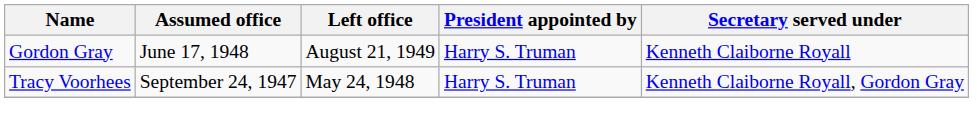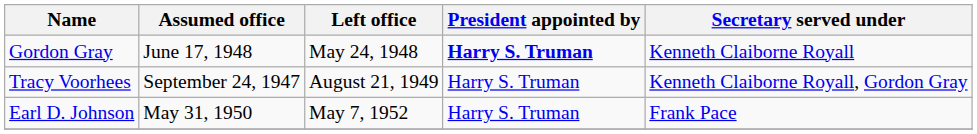 <table class="wikitable">
 <tr>
 <th>Name</th>
 <th>Assumed office</th>
 <th>Left office</th>
 <th><a href='#'>President</a> appointed by</th>
 <th><a href='#'>Secretary</a> served under</th>
 </tr>
 <tr>
 <td><a href='#'>Gordon Gray</a></td>
 <td>June 17, 1948</td>
-<td>August 21, 1949</td>
-<td><a href='#'>Harry S. Truman</a></td>
+<td>May 24, 1948</td>
+<td><strong><a href='#'>Harry S. Truman</a></strong></td>
 <td><a href='#'>Kenneth Claiborne Royall</a></td>
 </tr>
 <tr>
 <td><a href='#'>Tracy Voorhees</a></td>
 <td>September 24, 1947</td>
-<td>May 24, 1948</td>
+<td>August 21, 1949</td>
 <td><a href='#'>Harry S. Truman</a></td>
 <td><a href='#'>Kenneth Claiborne Royall</a>, <a href='#'>Gordon Gray</a></td>
 </tr>
 <tr>
+<td><a href='#'>Earl D. Johnson</a></td>
+<td>May 31, 1950</td>
+<td>May 7, 1952</td>
+<td><a href='#'>Harry S. Truman</a></td>
+<td><a href='#'>Frank Pace</a></td>
+</tr>
+<tr>
 </tr>
 </table>
